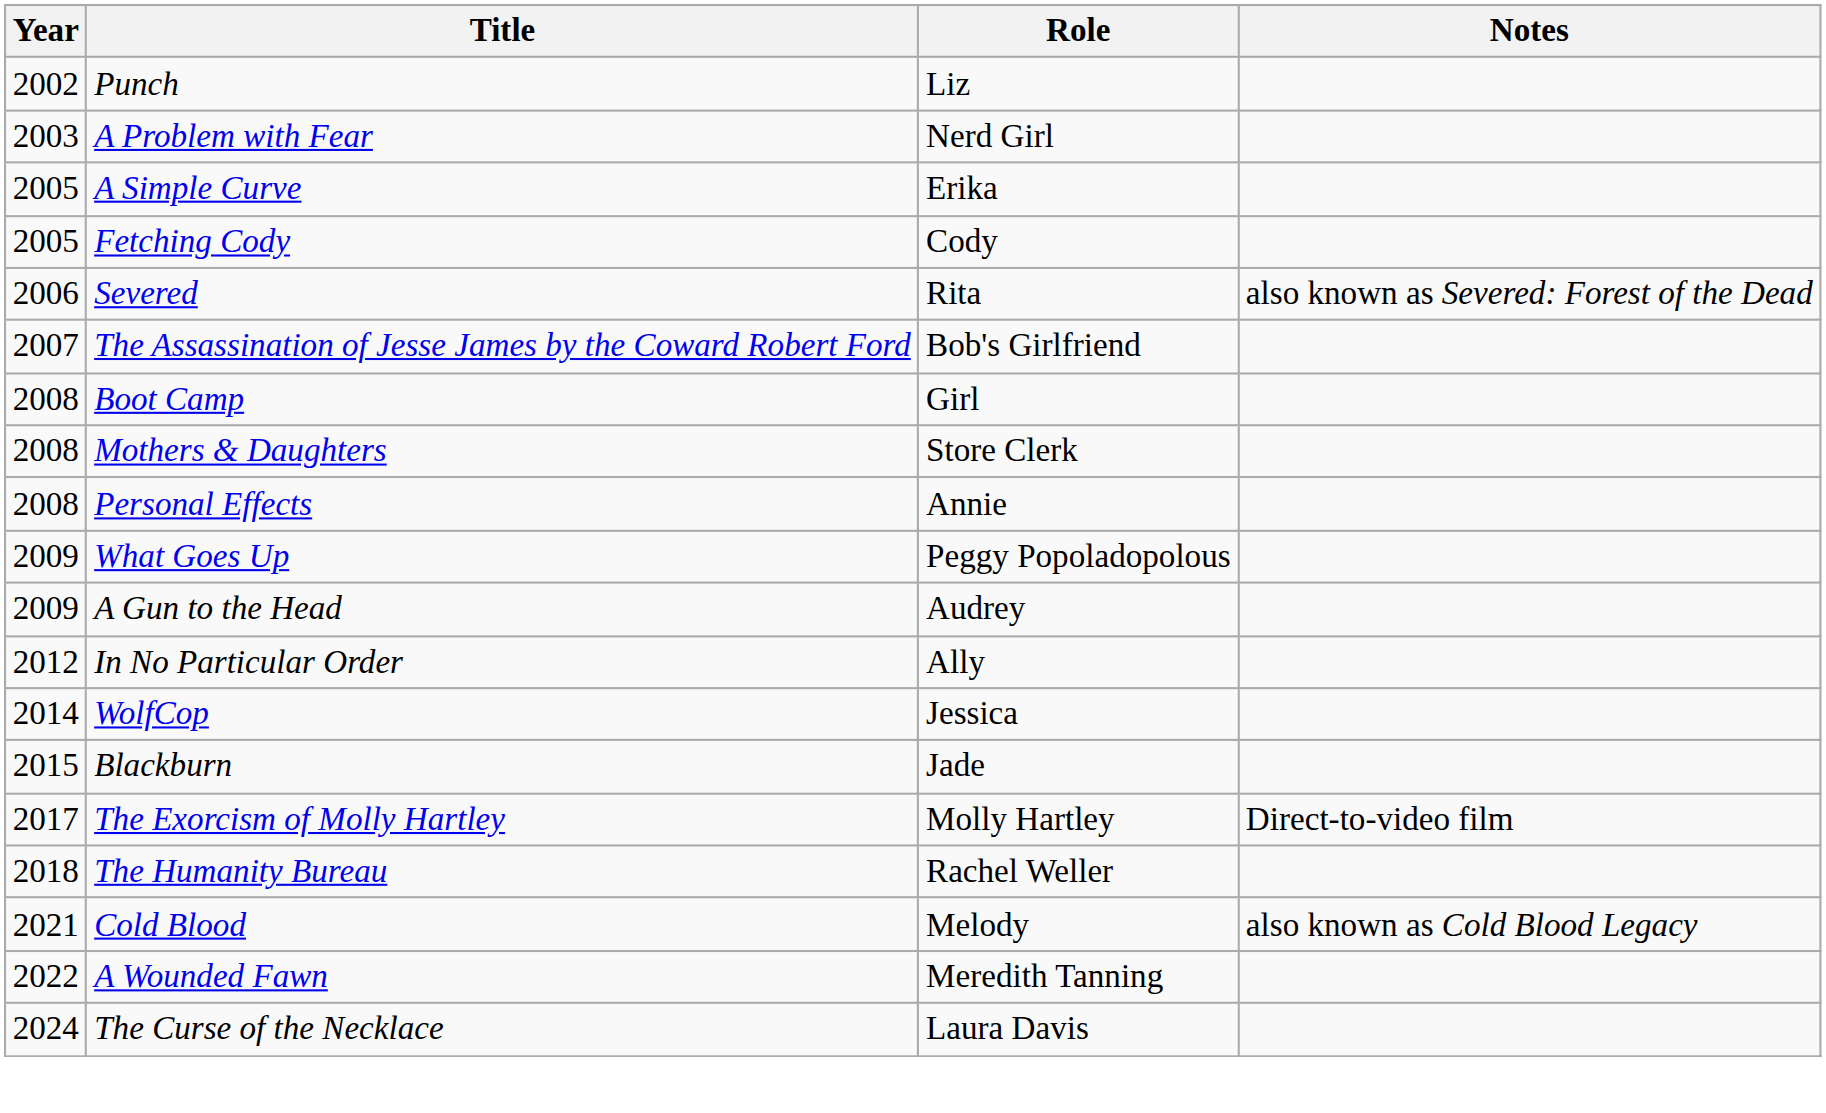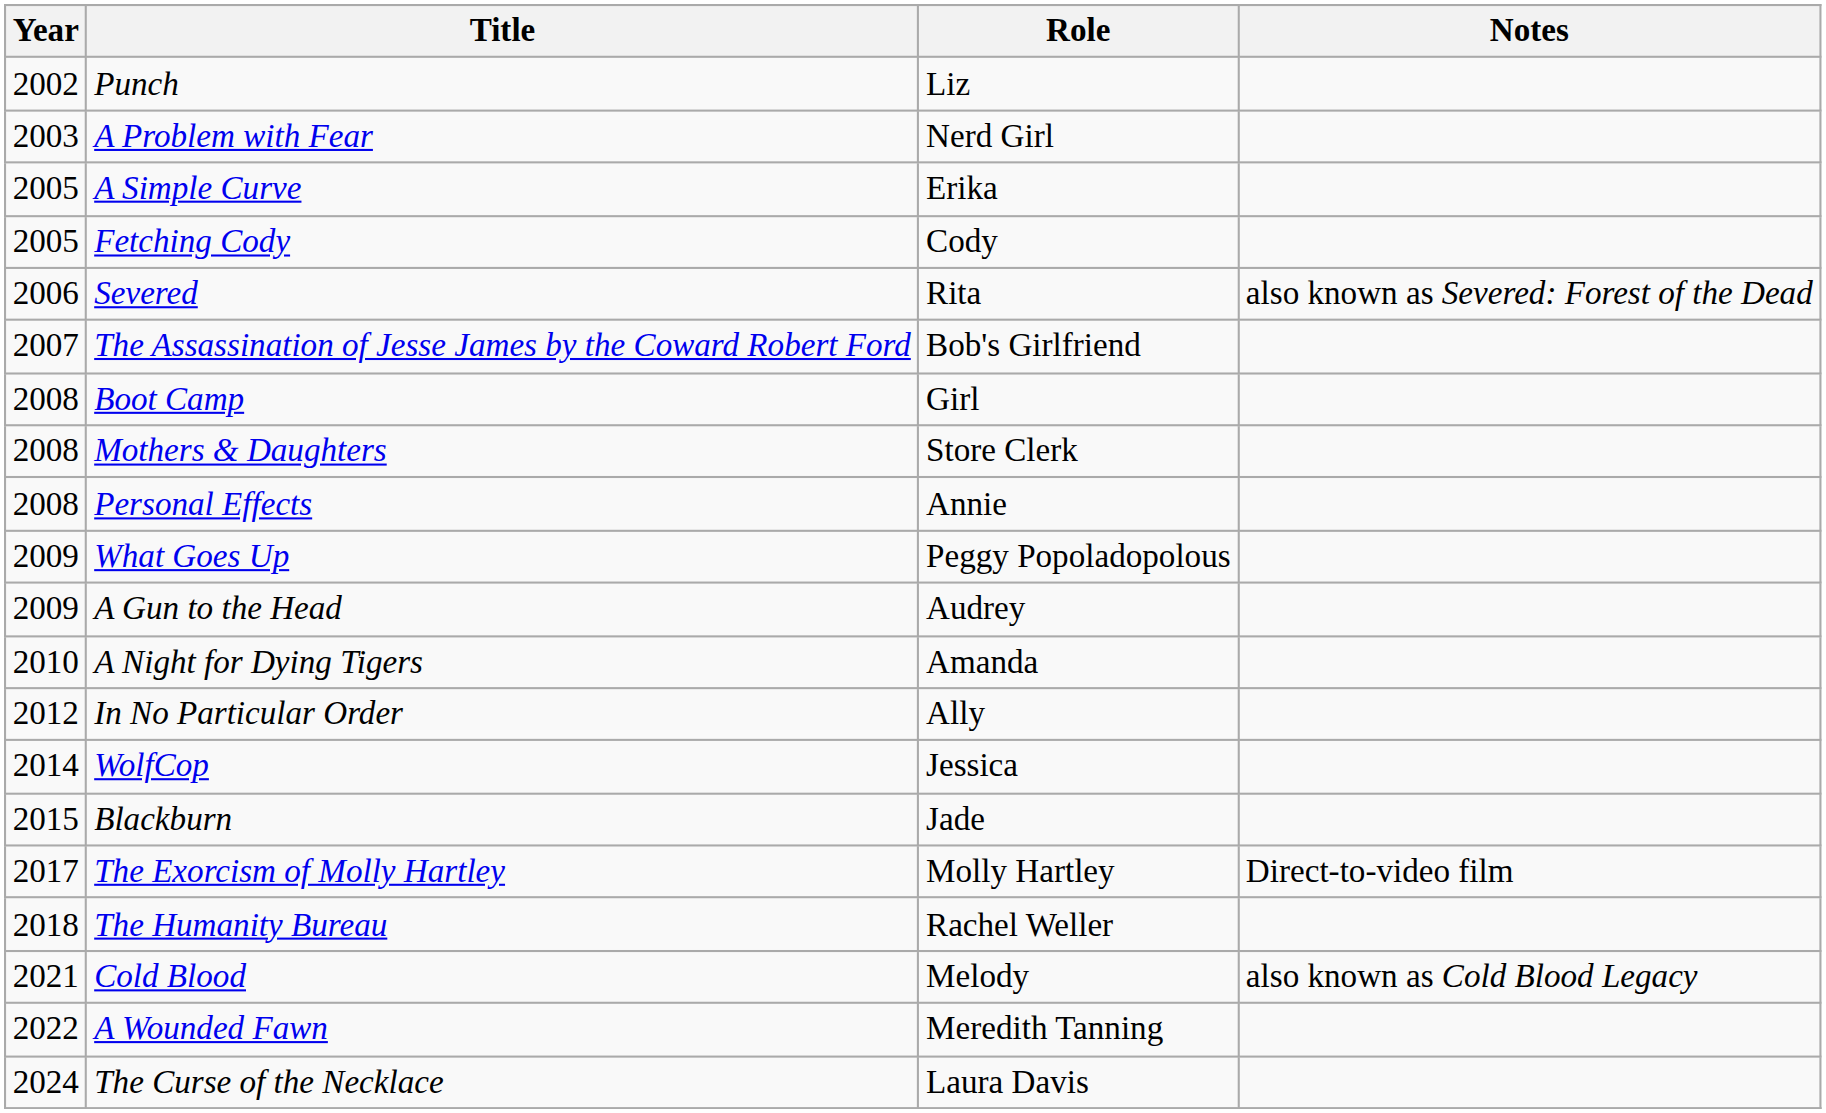 <table class="wikitable sortable">
 <tr>
 <th>Year</th>
 <th>Title</th>
 <th>Role</th>
 <th class="unsortable">Notes</th>
 </tr>
 <tr>
 <td>2002</td>
 <td><em>Punch</em></td>
 <td>Liz</td>
 <td></td>
 </tr>
 <tr>
 <td>2003</td>
 <td data-sort-value="Problem with Fear, A"><em><a href='#'>A Problem with Fear</a></em></td>
 <td>Nerd Girl</td>
 <td></td>
 </tr>
 <tr>
 <td>2005</td>
 <td data-sort-value="Simple Curve, A"><em><a href='#'>A Simple Curve</a></em></td>
 <td>Erika</td>
 <td></td>
 </tr>
 <tr>
 <td>2005</td>
 <td><em><a href='#'>Fetching Cody</a></em></td>
 <td>Cody</td>
 <td></td>
 </tr>
 <tr>
 <td>2006</td>
 <td><em><a href='#'>Severed</a></em></td>
 <td>Rita</td>
 <td>also known as <em>Severed: Forest of the Dead</em></td>
 </tr>
 <tr>
 <td>2007</td>
 <td data-sort-value="Assassination of Jesse James by the Coward Robert Ford, The"><em><a href='#'>The Assassination of Jesse James by the Coward Robert Ford</a></em></td>
 <td>Bob's Girlfriend</td>
 <td></td>
 </tr>
 <tr>
 <td>2008</td>
 <td><em><a href='#'>Boot Camp</a></em></td>
 <td>Girl</td>
 <td></td>
 </tr>
 <tr>
 <td>2008</td>
 <td><em><a href='#'>Mothers & Daughters</a></em></td>
 <td>Store Clerk</td>
 <td></td>
 </tr>
 <tr>
 <td>2008</td>
 <td><em><a href='#'>Personal Effects</a></em></td>
 <td>Annie</td>
 <td></td>
 </tr>
 <tr>
 <td>2009</td>
 <td><em><a href='#'>What Goes Up</a></em></td>
 <td>Peggy Popoladopolous</td>
 <td></td>
 </tr>
 <tr>
 <td>2009</td>
 <td data-sort-value="Gun to the Head, A"><em>A Gun to the Head</em></td>
 <td>Audrey</td>
 <td></td>
 </tr>
 <tr>
+<td>2010</td>
+<td data-sort-value="Night for Dying Tigers, A"><em>A Night for Dying Tigers</em></td>
+<td>Amanda</td>
+<td></td>
+</tr>
+<tr>
 <td>2012</td>
 <td><em>In No Particular Order</em></td>
 <td>Ally</td>
 <td></td>
 </tr>
 <tr>
 <td>2014</td>
 <td><em><a href='#'>WolfCop</a></em></td>
 <td>Jessica</td>
 <td></td>
 </tr>
 <tr>
 <td>2015</td>
 <td><em>Blackburn</em></td>
 <td>Jade</td>
 <td></td>
 </tr>
 <tr>
 <td>2017</td>
 <td data-sort-value="Exorcism of Molly Hartley, The"><em><a href='#'>The Exorcism of Molly Hartley</a></em></td>
 <td>Molly Hartley</td>
 <td>Direct-to-video film</td>
 </tr>
 <tr>
 <td>2018</td>
 <td data-sort-value="Humanity Bureau, The"><em><a href='#'>The Humanity Bureau</a></em></td>
 <td>Rachel Weller</td>
 <td></td>
 </tr>
 <tr>
 <td>2021</td>
 <td><em><a href='#'>Cold Blood</a></em></td>
 <td>Melody</td>
 <td>also known as <em>Cold Blood Legacy</em></td>
 </tr>
 <tr>
 <td>2022</td>
 <td data-sort-value="Wounded Fawn, A"><em><a href='#'>A Wounded Fawn</a></em></td>
 <td>Meredith Tanning</td>
 <td></td>
 </tr>
 <tr>
 <td>2024</td>
 <td><em>The Curse of the Necklace</em></td>
 <td>Laura Davis</td>
 <td></td>
 </tr>
 <tr>
 </tr>
 </table>
